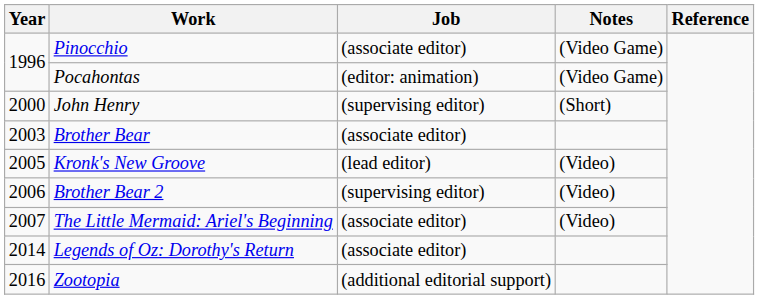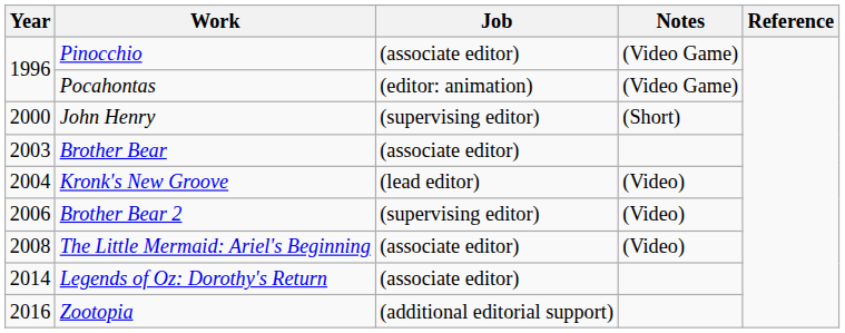 <table class="wikitable sortable">
 <tr>
 <th>Year</th>
 <th>Work</th>
 <th>Job</th>
 <th>Notes</th>
 <th>Reference</th>
 </tr>
 <tr>
 <td rowspan="2">1996</td>
 <td><em><a href='#'>Pinocchio</a></em></td>
 <td>(associate editor)</td>
 <td>(Video Game)</td>
 <td rowspan="9"></td>
 </tr>
 <tr>
 <td><em>Pocahontas</em></td>
 <td>(editor: animation)</td>
 <td>(Video Game)</td>
 </tr>
 <tr>
 <td>2000</td>
 <td><em>John Henry</em></td>
 <td>(supervising editor)</td>
 <td>(Short)</td>
 </tr>
 <tr>
 <td>2003</td>
 <td><em><a href='#'>Brother Bear</a></em></td>
 <td>(associate editor)</td>
 <td></td>
 </tr>
 <tr>
-<td>2005</td>
+<td>2004</td>
 <td><em><a href='#'>Kronk's New Groove</a></em></td>
 <td>(lead editor)</td>
 <td>(Video)</td>
 </tr>
 <tr>
 <td>2006</td>
 <td><em><a href='#'>Brother Bear 2</a></em></td>
 <td>(supervising editor)</td>
 <td>(Video)</td>
 </tr>
 <tr>
-<td>2007</td>
+<td>2008</td>
 <td><em><a href='#'>The Little Mermaid: Ariel's Beginning</a></em></td>
 <td>(associate editor)</td>
 <td>(Video)</td>
 </tr>
 <tr>
 <td>2014</td>
 <td><em><a href='#'>Legends of Oz: Dorothy's Return</a></em></td>
 <td>(associate editor)</td>
 <td></td>
 </tr>
 <tr>
 <td>2016</td>
 <td><em><a href='#'>Zootopia</a></em></td>
 <td>(additional editorial support)</td>
 <td></td>
 </tr>
 </table>
